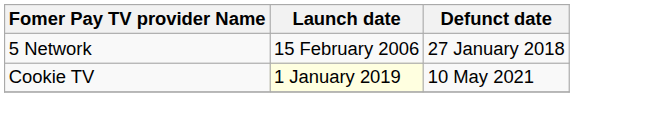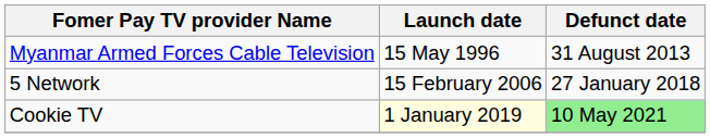 <table class="wikitable">
 <tr>
 <th>Fomer Pay TV provider Name</th>
 <th>Launch date</th>
 <th>Defunct date</th>
+</tr>
+<tr>
+<td><a href='#'>Myanmar Armed Forces Cable Television</a></td>
+<td>15 May 1996</td>
+<td>31 August 2013</td>
 </tr>
 <tr>
 <td>5 Network</td>
 <td>15 February 2006</td>
 <td>27 January 2018</td>
 </tr>
 <tr>
 <td>Cookie TV</td>
 <td style="background: lightyellow;">1 January 2019</td>
-<td>10 May 2021</td>
+<td style="background: lightgreen;">10 May 2021</td>
 </tr>
 <tr>
 </tr>
 </table>
